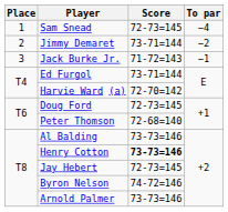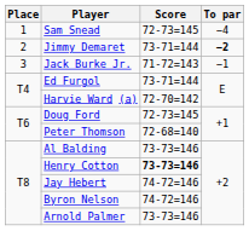 <table class="wikitable">
 <tr>
 <th>Place</th>
 <th>Player</th>
 <th>Score</th>
 <th>To par</th>
 </tr>
 <tr>
 <td align="center">1</td>
 <td> <a href='#'>Sam Snead</a></td>
 <td>72-73=145</td>
 <td align="center">−4</td>
 </tr>
 <tr>
 <td align="center">2</td>
 <td> <a href='#'>Jimmy Demaret</a></td>
 <td>73-71=144</td>
-<td align="center">−2</td>
+<td align="center"><strong>−2</strong></td>
 </tr>
 <tr>
 <td align="center">3</td>
 <td> <a href='#'>Jack Burke Jr.</a></td>
 <td>71-72=143</td>
 <td align="center">−1</td>
 </tr>
 <tr>
 <td rowspan="2" align="center">T4</td>
 <td> <a href='#'>Ed Furgol</a></td>
 <td>73-71=144</td>
 <td rowspan="2" align="center">E</td>
 </tr>
 <tr>
 <td> <a href='#'>Harvie Ward</a> <a href='#'>(a)</a></td>
 <td>72-70=142</td>
 </tr>
 <tr>
 <td rowspan="2" align="center">T6</td>
 <td> <a href='#'>Doug Ford</a></td>
 <td>72-73=145</td>
 <td rowspan="2" align="center">+1</td>
 </tr>
 <tr>
 <td> <a href='#'>Peter Thomson</a></td>
 <td>72-68=140</td>
 </tr>
 <tr>
 <td rowspan="5" align="center">T8</td>
 <td> <a href='#'>Al Balding</a></td>
 <td>73-73=146</td>
 <td rowspan="5" align="center">+2</td>
 </tr>
 <tr>
 <td> <a href='#'>Henry Cotton</a></td>
 <td><strong>73-73=146</strong></td>
 </tr>
 <tr>
 <td> <a href='#'>Jay Hebert</a></td>
-<td>72-73=145</td>
+<td>74-72=146</td>
 </tr>
 <tr>
 <td> <a href='#'>Byron Nelson</a></td>
 <td>74-72=146</td>
 </tr>
 <tr>
 <td> <a href='#'>Arnold Palmer</a></td>
 <td>73-73=146</td>
 </tr>
 </table>
